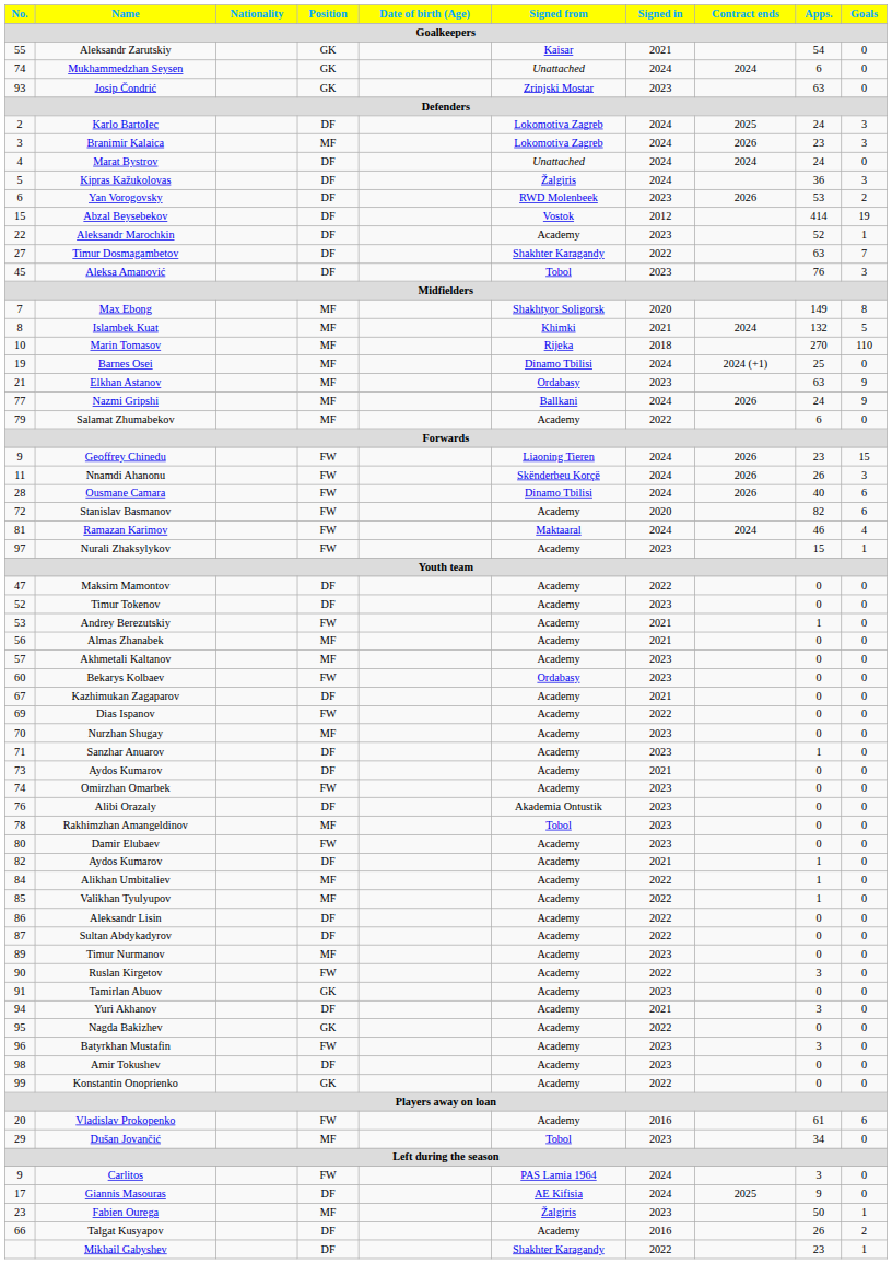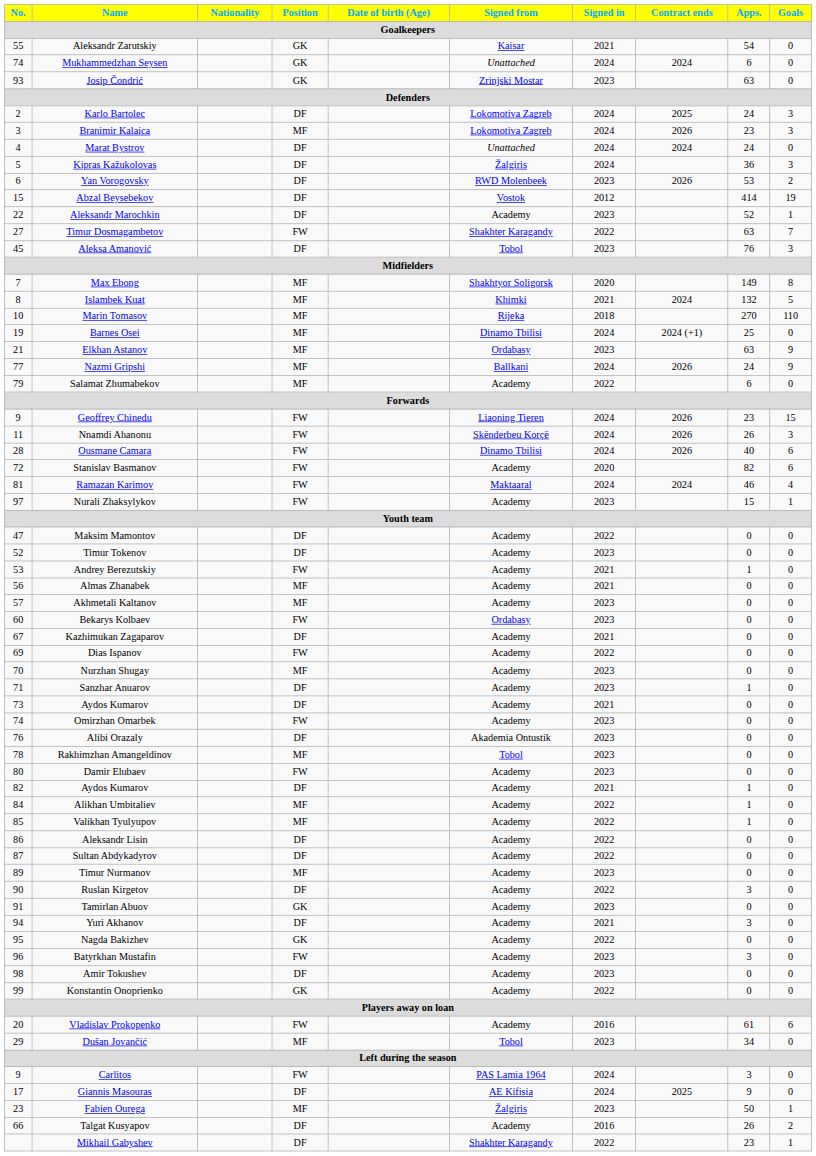 <table class="wikitable"  style="text-align:center; font-size:90%; width:90%;">
 <tr>
 <th style="background:#ffff00; color:#00AAFF; text-align:center;">No.</th>
 <th style="background:#ffff00; color:#00AAFF; text-align:center;">Name</th>
 <th style="background:#ffff00; color:#00AAFF; text-align:center;">Nationality</th>
 <th style="background:#ffff00; color:#00AAFF; text-align:center;">Position</th>
 <th style="background:#ffff00; color:#00AAFF; text-align:center;">Date of birth (Age)</th>
 <th style="background:#ffff00; color:#00AAFF; text-align:center;">Signed from</th>
 <th style="background:#ffff00; color:#00AAFF; text-align:center;">Signed in</th>
 <th style="background:#ffff00; color:#00AAFF; text-align:center;">Contract ends</th>
 <th style="background:#ffff00; color:#00AAFF; text-align:center;">Apps.</th>
 <th style="background:#ffff00; color:#00AAFF; text-align:center;">Goals</th>
 </tr>
 <tr>
 <th colspan="11"  style="background:#dcdcdc; text-align:center;">Goalkeepers</th>
 </tr>
 <tr>
 <td>55</td>
 <td>Aleksandr Zarutskiy</td>
 <td></td>
 <td>GK</td>
 <td></td>
 <td><a href='#'>Kaisar</a></td>
 <td>2021</td>
 <td></td>
 <td>54</td>
 <td>0</td>
 </tr>
 <tr>
 <td>74</td>
 <td><a href='#'>Mukhammedzhan Seysen</a></td>
 <td></td>
 <td>GK</td>
 <td></td>
 <td><em>Unattached</em></td>
 <td>2024</td>
 <td>2024</td>
 <td>6</td>
 <td>0</td>
 </tr>
 <tr>
 <td>93</td>
 <td><a href='#'>Josip Čondrić</a></td>
 <td></td>
 <td>GK</td>
 <td></td>
 <td><a href='#'>Zrinjski Mostar</a></td>
 <td>2023</td>
 <td></td>
 <td>63</td>
 <td>0</td>
 </tr>
 <tr>
 <th colspan="11"  style="background:#dcdcdc; text-align:center;">Defenders</th>
 </tr>
 <tr>
 <td>2</td>
 <td><a href='#'>Karlo Bartolec</a></td>
 <td></td>
 <td>DF</td>
 <td></td>
 <td><a href='#'>Lokomotiva Zagreb</a></td>
 <td>2024</td>
 <td>2025</td>
 <td>24</td>
 <td>3</td>
 </tr>
 <tr>
 <td>3</td>
 <td><a href='#'>Branimir Kalaica</a></td>
 <td></td>
 <td>MF</td>
 <td></td>
 <td><a href='#'>Lokomotiva Zagreb</a></td>
 <td>2024</td>
 <td>2026</td>
 <td>23</td>
 <td>3</td>
 </tr>
 <tr>
 <td>4</td>
 <td><a href='#'>Marat Bystrov</a></td>
 <td></td>
 <td>DF</td>
 <td></td>
 <td><em>Unattached</em></td>
 <td>2024</td>
 <td>2024</td>
 <td>24</td>
 <td>0</td>
 </tr>
 <tr>
 <td>5</td>
 <td><a href='#'>Kipras Kažukolovas</a></td>
 <td></td>
 <td>DF</td>
 <td></td>
 <td><a href='#'>Žalgiris</a></td>
 <td>2024</td>
 <td></td>
 <td>36</td>
 <td>3</td>
 </tr>
 <tr>
 <td>6</td>
 <td><a href='#'>Yan Vorogovsky</a></td>
 <td></td>
 <td>DF</td>
 <td></td>
 <td><a href='#'>RWD Molenbeek</a></td>
 <td>2023</td>
 <td>2026</td>
 <td>53</td>
 <td>2</td>
 </tr>
 <tr>
 <td>15</td>
 <td><a href='#'>Abzal Beysebekov</a></td>
 <td></td>
 <td>DF</td>
 <td></td>
 <td><a href='#'>Vostok</a></td>
 <td>2012</td>
 <td></td>
 <td>414</td>
 <td>19</td>
 </tr>
 <tr>
 <td>22</td>
 <td><a href='#'>Aleksandr Marochkin</a></td>
 <td></td>
 <td>DF</td>
 <td></td>
 <td>Academy</td>
 <td>2023</td>
 <td></td>
 <td>52</td>
 <td>1</td>
 </tr>
 <tr>
 <td>27</td>
 <td><a href='#'>Timur Dosmagambetov</a></td>
 <td></td>
-<td>DF</td>
+<td>FW</td>
 <td></td>
 <td><a href='#'>Shakhter Karagandy</a></td>
 <td>2022</td>
 <td></td>
 <td>63</td>
 <td>7</td>
 </tr>
 <tr>
 <td>45</td>
 <td><a href='#'>Aleksa Amanović</a></td>
 <td></td>
 <td>DF</td>
 <td></td>
 <td><a href='#'>Tobol</a></td>
 <td>2023</td>
 <td></td>
 <td>76</td>
 <td>3</td>
 </tr>
 <tr>
 <th colspan="11"  style="background:#dcdcdc; text-align:center;">Midfielders</th>
 </tr>
 <tr>
 <td>7</td>
 <td><a href='#'>Max Ebong</a></td>
 <td></td>
 <td>MF</td>
 <td></td>
 <td><a href='#'>Shakhtyor Soligorsk</a></td>
 <td>2020</td>
 <td></td>
 <td>149</td>
 <td>8</td>
 </tr>
 <tr>
 <td>8</td>
 <td><a href='#'>Islambek Kuat</a></td>
 <td></td>
 <td>MF</td>
 <td></td>
 <td><a href='#'>Khimki</a></td>
 <td>2021</td>
 <td>2024</td>
 <td>132</td>
 <td>5</td>
 </tr>
 <tr>
 <td>10</td>
 <td><a href='#'>Marin Tomasov</a></td>
 <td></td>
 <td>MF</td>
 <td></td>
 <td><a href='#'>Rijeka</a></td>
 <td>2018</td>
 <td></td>
 <td>270</td>
 <td>110</td>
 </tr>
 <tr>
 <td>19</td>
 <td><a href='#'>Barnes Osei</a></td>
 <td></td>
 <td>MF</td>
 <td></td>
 <td><a href='#'>Dinamo Tbilisi</a></td>
 <td>2024</td>
 <td>2024 (+1)</td>
 <td>25</td>
 <td>0</td>
 </tr>
 <tr>
 <td>21</td>
 <td><a href='#'>Elkhan Astanov</a></td>
 <td></td>
 <td>MF</td>
 <td></td>
 <td><a href='#'>Ordabasy</a></td>
 <td>2023</td>
 <td></td>
 <td>63</td>
 <td>9</td>
 </tr>
 <tr>
 <td>77</td>
 <td><a href='#'>Nazmi Gripshi</a></td>
 <td></td>
 <td>MF</td>
 <td></td>
 <td><a href='#'>Ballkani</a></td>
 <td>2024</td>
 <td>2026</td>
 <td>24</td>
 <td>9</td>
 </tr>
 <tr>
 <td>79</td>
 <td>Salamat Zhumabekov</td>
 <td></td>
 <td>MF</td>
 <td></td>
 <td>Academy</td>
 <td>2022</td>
 <td></td>
 <td>6</td>
 <td>0</td>
 </tr>
 <tr>
 <th colspan="11"  style="background:#dcdcdc; text-align:center;">Forwards</th>
 </tr>
 <tr>
 <td>9</td>
 <td><a href='#'>Geoffrey Chinedu</a></td>
 <td></td>
 <td>FW</td>
 <td></td>
 <td><a href='#'>Liaoning Tieren</a></td>
 <td>2024</td>
 <td>2026</td>
 <td>23</td>
 <td>15</td>
 </tr>
 <tr>
 <td>11</td>
 <td>Nnamdi Ahanonu</td>
 <td></td>
 <td>FW</td>
 <td></td>
 <td><a href='#'>Skënderbeu Korçë</a></td>
 <td>2024</td>
 <td>2026</td>
 <td>26</td>
 <td>3</td>
 </tr>
 <tr>
 <td>28</td>
 <td><a href='#'>Ousmane Camara</a></td>
 <td></td>
 <td>FW</td>
 <td></td>
 <td><a href='#'>Dinamo Tbilisi</a></td>
 <td>2024</td>
 <td>2026</td>
 <td>40</td>
 <td>6</td>
 </tr>
 <tr>
 <td>72</td>
 <td>Stanislav Basmanov</td>
 <td></td>
 <td>FW</td>
 <td></td>
 <td>Academy</td>
 <td>2020</td>
 <td></td>
 <td>82</td>
 <td>6</td>
 </tr>
 <tr>
 <td>81</td>
 <td><a href='#'>Ramazan Karimov</a></td>
 <td></td>
 <td>FW</td>
 <td></td>
 <td><a href='#'>Maktaaral</a></td>
 <td>2024</td>
 <td>2024</td>
 <td>46</td>
 <td>4</td>
 </tr>
 <tr>
 <td>97</td>
 <td>Nurali Zhaksylykov</td>
 <td></td>
 <td>FW</td>
 <td></td>
 <td>Academy</td>
 <td>2023</td>
 <td></td>
 <td>15</td>
 <td>1</td>
 </tr>
 <tr>
 <th colspan="11"  style="background:#dcdcdc; text-align:center;">Youth team</th>
 </tr>
 <tr>
 <td>47</td>
 <td>Maksim Mamontov</td>
 <td></td>
 <td>DF</td>
 <td></td>
 <td>Academy</td>
 <td>2022</td>
 <td></td>
 <td>0</td>
 <td>0</td>
 </tr>
 <tr>
 <td>52</td>
 <td>Timur Tokenov</td>
 <td></td>
 <td>DF</td>
 <td></td>
 <td>Academy</td>
 <td>2023</td>
 <td></td>
 <td>0</td>
 <td>0</td>
 </tr>
 <tr>
 <td>53</td>
 <td>Andrey Berezutskiy</td>
 <td></td>
 <td>FW</td>
 <td></td>
 <td>Academy</td>
 <td>2021</td>
 <td></td>
 <td>1</td>
 <td>0</td>
 </tr>
 <tr>
 <td>56</td>
 <td>Almas Zhanabek</td>
 <td></td>
 <td>MF</td>
 <td></td>
 <td>Academy</td>
 <td>2021</td>
 <td></td>
 <td>0</td>
 <td>0</td>
 </tr>
 <tr>
 <td>57</td>
 <td>Akhmetali Kaltanov</td>
 <td></td>
 <td>MF</td>
 <td></td>
 <td>Academy</td>
 <td>2023</td>
 <td></td>
 <td>0</td>
 <td>0</td>
 </tr>
 <tr>
 <td>60</td>
 <td>Bekarys Kolbaev</td>
 <td></td>
 <td>FW</td>
 <td></td>
 <td><a href='#'>Ordabasy</a></td>
 <td>2023</td>
 <td></td>
 <td>0</td>
 <td>0</td>
 </tr>
 <tr>
 <td>67</td>
 <td>Kazhimukan Zagaparov</td>
 <td></td>
 <td>DF</td>
 <td></td>
 <td>Academy</td>
 <td>2021</td>
 <td></td>
 <td>0</td>
 <td>0</td>
 </tr>
 <tr>
 <td>69</td>
 <td>Dias Ispanov</td>
 <td></td>
 <td>FW</td>
 <td></td>
 <td>Academy</td>
 <td>2022</td>
 <td></td>
 <td>0</td>
 <td>0</td>
 </tr>
 <tr>
 <td>70</td>
 <td>Nurzhan Shugay</td>
 <td></td>
 <td>MF</td>
 <td></td>
 <td>Academy</td>
 <td>2023</td>
 <td></td>
 <td>0</td>
 <td>0</td>
 </tr>
 <tr>
 <td>71</td>
 <td>Sanzhar Anuarov</td>
 <td></td>
 <td>DF</td>
 <td></td>
 <td>Academy</td>
 <td>2023</td>
 <td></td>
 <td>1</td>
 <td>0</td>
 </tr>
 <tr>
 <td>73</td>
 <td>Aydos Kumarov</td>
 <td></td>
 <td>DF</td>
 <td></td>
 <td>Academy</td>
 <td>2021</td>
 <td></td>
 <td>0</td>
 <td>0</td>
 </tr>
 <tr>
 <td>74</td>
 <td>Omirzhan Omarbek</td>
 <td></td>
 <td>FW</td>
 <td></td>
 <td>Academy</td>
 <td>2023</td>
 <td></td>
 <td>0</td>
 <td>0</td>
 </tr>
 <tr>
 <td>76</td>
 <td>Alibi Orazaly</td>
 <td></td>
 <td>DF</td>
 <td></td>
 <td>Akademia Ontustik</td>
 <td>2023</td>
 <td></td>
 <td>0</td>
 <td>0</td>
 </tr>
 <tr>
 <td>78</td>
 <td>Rakhimzhan Amangeldinov</td>
 <td></td>
 <td>MF</td>
 <td></td>
 <td><a href='#'>Tobol</a></td>
 <td>2023</td>
 <td></td>
 <td>0</td>
 <td>0</td>
 </tr>
 <tr>
 <td>80</td>
 <td>Damir Elubaev</td>
 <td></td>
 <td>FW</td>
 <td></td>
 <td>Academy</td>
 <td>2023</td>
 <td></td>
 <td>0</td>
 <td>0</td>
 </tr>
 <tr>
 <td>82</td>
 <td>Aydos Kumarov</td>
 <td></td>
 <td>DF</td>
 <td></td>
 <td>Academy</td>
 <td>2021</td>
 <td></td>
 <td>1</td>
 <td>0</td>
 </tr>
 <tr>
 <td>84</td>
 <td>Alikhan Umbitaliev</td>
 <td></td>
 <td>MF</td>
 <td></td>
 <td>Academy</td>
 <td>2022</td>
 <td></td>
 <td>1</td>
 <td>0</td>
 </tr>
 <tr>
 <td>85</td>
 <td>Valikhan Tyulyupov</td>
 <td></td>
 <td>MF</td>
 <td></td>
 <td>Academy</td>
 <td>2022</td>
 <td></td>
 <td>1</td>
 <td>0</td>
 </tr>
 <tr>
 <td>86</td>
 <td>Aleksandr Lisin</td>
 <td></td>
 <td>DF</td>
 <td></td>
 <td>Academy</td>
 <td>2022</td>
 <td></td>
 <td>0</td>
 <td>0</td>
 </tr>
 <tr>
 <td>87</td>
 <td>Sultan Abdykadyrov</td>
 <td></td>
 <td>DF</td>
 <td></td>
 <td>Academy</td>
 <td>2022</td>
 <td></td>
 <td>0</td>
 <td>0</td>
 </tr>
 <tr>
 <td>89</td>
 <td>Timur Nurmanov</td>
 <td></td>
 <td>MF</td>
 <td></td>
 <td>Academy</td>
 <td>2023</td>
 <td></td>
 <td>0</td>
 <td>0</td>
 </tr>
 <tr>
 <td>90</td>
 <td>Ruslan Kirgetov</td>
 <td></td>
-<td>FW</td>
+<td>DF</td>
 <td></td>
 <td>Academy</td>
 <td>2022</td>
 <td></td>
 <td>3</td>
 <td>0</td>
 </tr>
 <tr>
 <td>91</td>
 <td>Tamirlan Abuov</td>
 <td></td>
 <td>GK</td>
 <td></td>
 <td>Academy</td>
 <td>2023</td>
 <td></td>
 <td>0</td>
 <td>0</td>
 </tr>
 <tr>
 <td>94</td>
 <td>Yuri Akhanov</td>
 <td></td>
 <td>DF</td>
 <td></td>
 <td>Academy</td>
 <td>2021</td>
 <td></td>
 <td>3</td>
 <td>0</td>
 </tr>
 <tr>
 <td>95</td>
 <td>Nagda Bakizhev</td>
 <td></td>
 <td>GK</td>
 <td></td>
 <td>Academy</td>
 <td>2022</td>
 <td></td>
 <td>0</td>
 <td>0</td>
 </tr>
 <tr>
 <td>96</td>
 <td>Batyrkhan Mustafin</td>
 <td></td>
 <td>FW</td>
 <td></td>
 <td>Academy</td>
 <td>2023</td>
 <td></td>
 <td>3</td>
 <td>0</td>
 </tr>
 <tr>
 <td>98</td>
 <td>Amir Tokushev</td>
 <td></td>
 <td>DF</td>
 <td></td>
 <td>Academy</td>
 <td>2023</td>
 <td></td>
 <td>0</td>
 <td>0</td>
 </tr>
 <tr>
 <td>99</td>
 <td>Konstantin Onoprienko</td>
 <td></td>
 <td>GK</td>
 <td></td>
 <td>Academy</td>
 <td>2022</td>
 <td></td>
 <td>0</td>
 <td>0</td>
 </tr>
 <tr>
 <th colspan="11"  style="background:#dcdcdc; text-align:center;">Players away on loan</th>
 </tr>
 <tr>
 <td>20</td>
 <td><a href='#'>Vladislav Prokopenko</a></td>
 <td></td>
 <td>FW</td>
 <td></td>
 <td>Academy</td>
 <td>2016</td>
 <td></td>
 <td>61</td>
 <td>6</td>
 </tr>
 <tr>
 <td>29</td>
 <td><a href='#'>Dušan Jovančić</a></td>
 <td></td>
 <td>MF</td>
 <td></td>
 <td><a href='#'>Tobol</a></td>
 <td>2023</td>
 <td></td>
 <td>34</td>
 <td>0</td>
 </tr>
 <tr>
 <th colspan="11"  style="background:#dcdcdc; text-align:center;">Left during the season</th>
 </tr>
 <tr>
 <td>9</td>
 <td><a href='#'>Carlitos</a></td>
 <td></td>
 <td>FW</td>
 <td></td>
 <td><a href='#'>PAS Lamia 1964</a></td>
 <td>2024</td>
 <td></td>
 <td>3</td>
 <td>0</td>
 </tr>
 <tr>
 <td>17</td>
 <td><a href='#'>Giannis Masouras</a></td>
 <td></td>
 <td>DF</td>
 <td></td>
 <td><a href='#'>AE Kifisia</a></td>
 <td>2024</td>
 <td>2025</td>
 <td>9</td>
 <td>0</td>
 </tr>
 <tr>
 <td>23</td>
 <td><a href='#'>Fabien Ourega</a></td>
 <td></td>
 <td>MF</td>
 <td></td>
 <td><a href='#'>Žalgiris</a></td>
 <td>2023</td>
 <td></td>
 <td>50</td>
 <td>1</td>
 </tr>
 <tr>
 <td>66</td>
 <td>Talgat Kusyapov</td>
 <td></td>
 <td>DF</td>
 <td></td>
 <td>Academy</td>
 <td>2016</td>
 <td></td>
 <td>26</td>
 <td>2</td>
 </tr>
 <tr>
 <td></td>
 <td><a href='#'>Mikhail Gabyshev</a></td>
 <td></td>
 <td>DF</td>
 <td></td>
 <td><a href='#'>Shakhter Karagandy</a></td>
 <td>2022</td>
 <td></td>
 <td>23</td>
 <td>1</td>
 </tr>
 </table>
